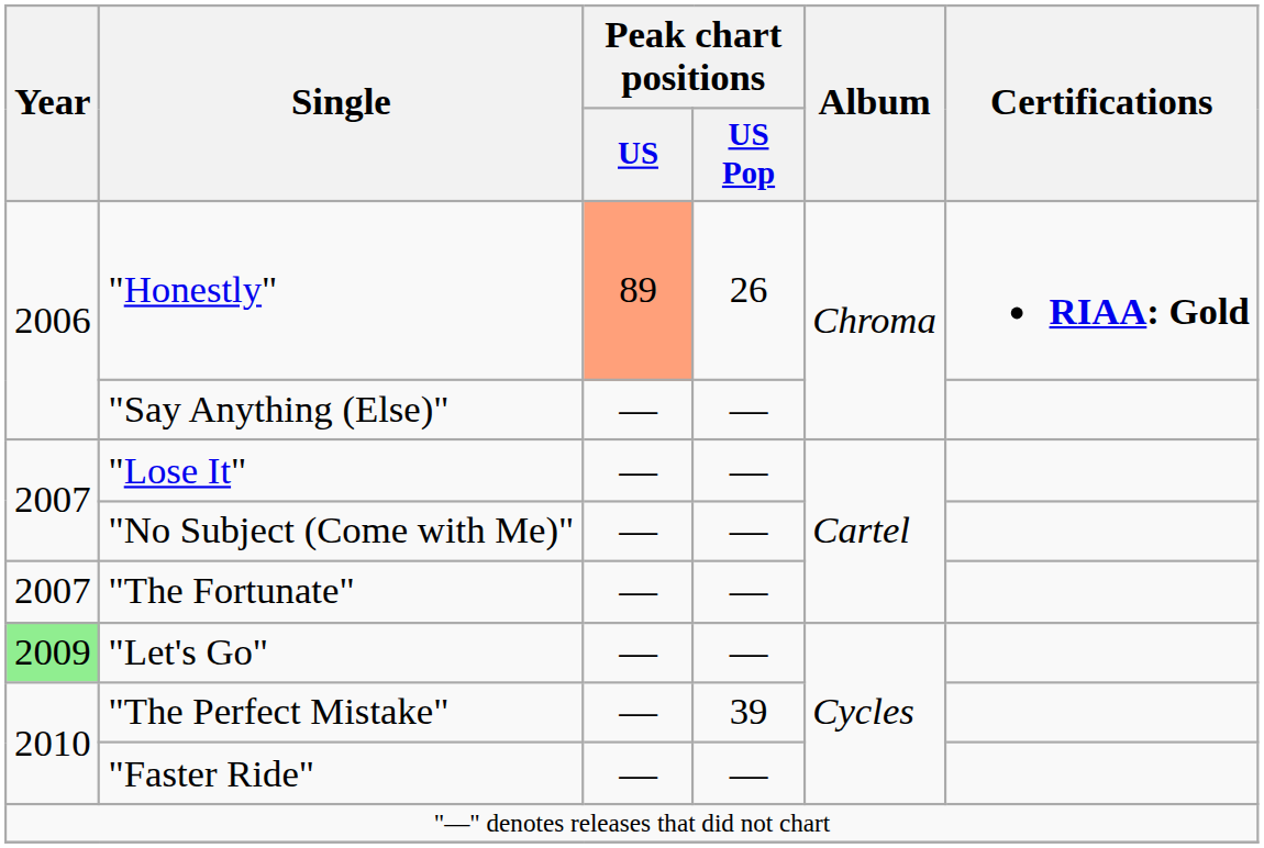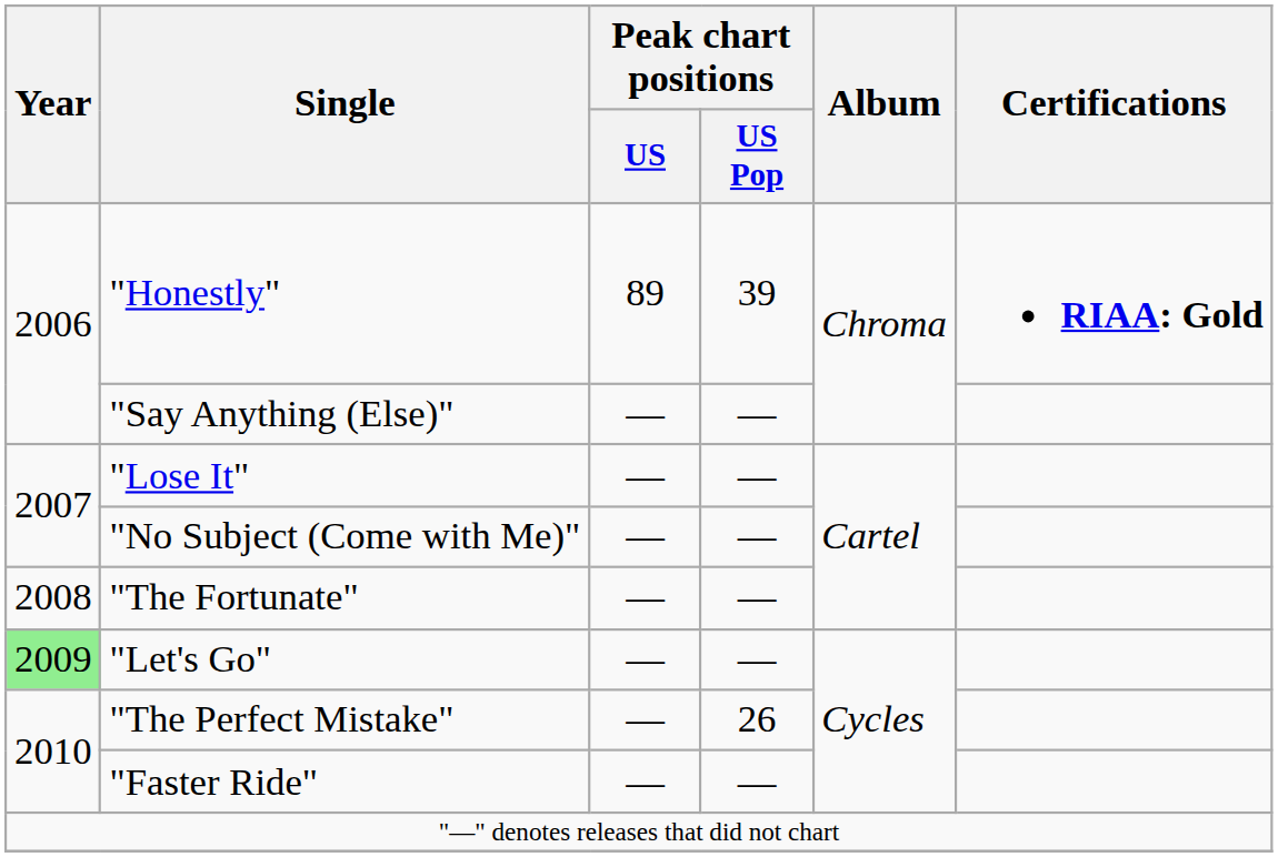 <table class="wikitable" style="text-align:center;">
 <tr>
 <th rowspan="2">Year</th>
 <th rowspan="2">Single</th>
 <th colspan="2">Peak chart<br>positions</th>
 <th rowspan="2">Album</th>
 <th rowspan="2">Certifications</th>
 </tr>
 <tr style="font-size:smaller;">
 <th width="40"><a href='#'>US</a><br></th>
 <th width="40"><a href='#'>US Pop</a><br></th>
 </tr>
 <tr>
 <td rowspan="2">2006</td>
 <td align="left">"<a href='#'>Honestly</a>"</td>
-<td style="background: lightsalmon;">89</td>
-<td>26</td>
+<td>89</td>
+<td>39</td>
 <td align="left" rowspan="2"><em>Chroma</em></td>
 <td><strong><br><ul><li><a href='#'>RIAA</a>: Gold</li></ul></strong></td>
 </tr>
 <tr>
 <td align="left">"Say Anything (Else)"</td>
 <td>—</td>
 <td>—</td>
 <td></td>
 </tr>
 <tr>
 <td rowspan="2">2007</td>
 <td align="left">"<a href='#'>Lose It</a>"</td>
 <td>—</td>
 <td>—</td>
 <td align="left" rowspan="3"><em>Cartel</em></td>
 <td></td>
 </tr>
 <tr>
 <td align="left">"No Subject (Come with Me)"</td>
 <td>—</td>
 <td>—</td>
 <td></td>
 </tr>
 <tr>
-<td>2007</td>
+<td>2008</td>
 <td align="left">"The Fortunate"</td>
 <td>—</td>
 <td>—</td>
 <td></td>
 </tr>
 <tr>
 <td style="background: lightgreen;">2009</td>
 <td align="left">"Let's Go"</td>
 <td>—</td>
 <td>—</td>
 <td align="left" rowspan="3"><em>Cycles</em></td>
 <td></td>
 </tr>
 <tr>
 <td rowspan="2">2010</td>
 <td align="left">"The Perfect Mistake"</td>
 <td>—</td>
-<td>39</td>
+<td>26</td>
 <td></td>
 </tr>
 <tr>
 <td align="left">"Faster Ride"</td>
 <td>—</td>
 <td>—</td>
 <td></td>
 </tr>
 <tr>
 <td colspan="15" style="font-size:8pt">"—" denotes releases that did not chart</td>
 </tr>
 <tr>
 </tr>
 </table>
